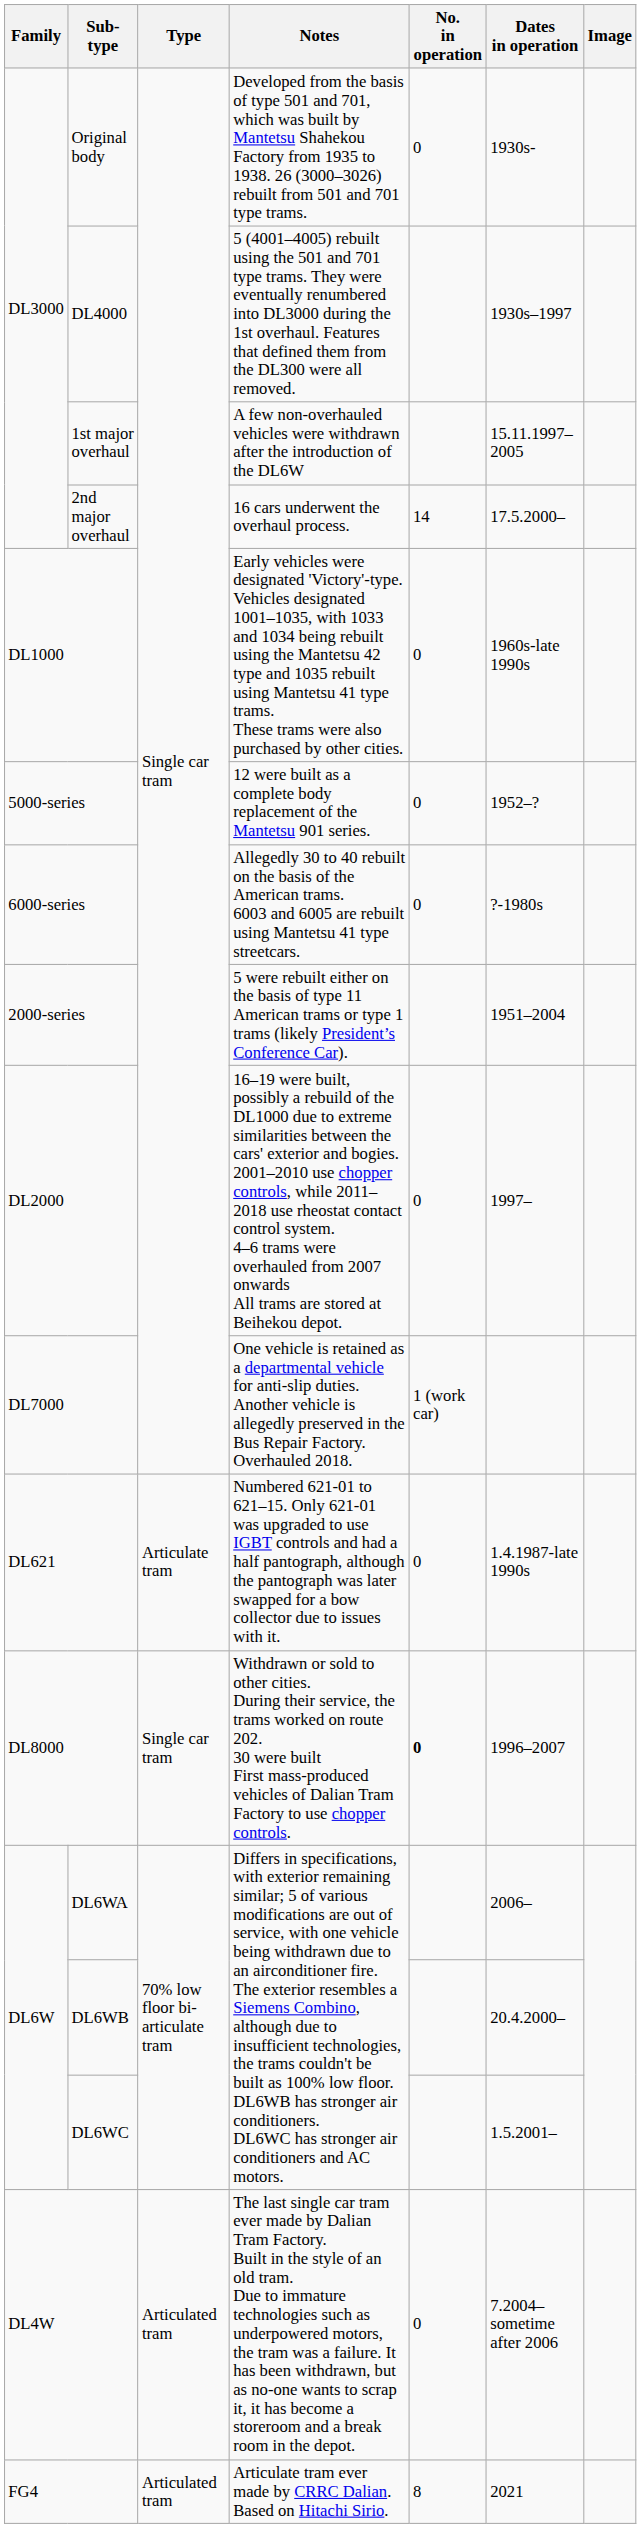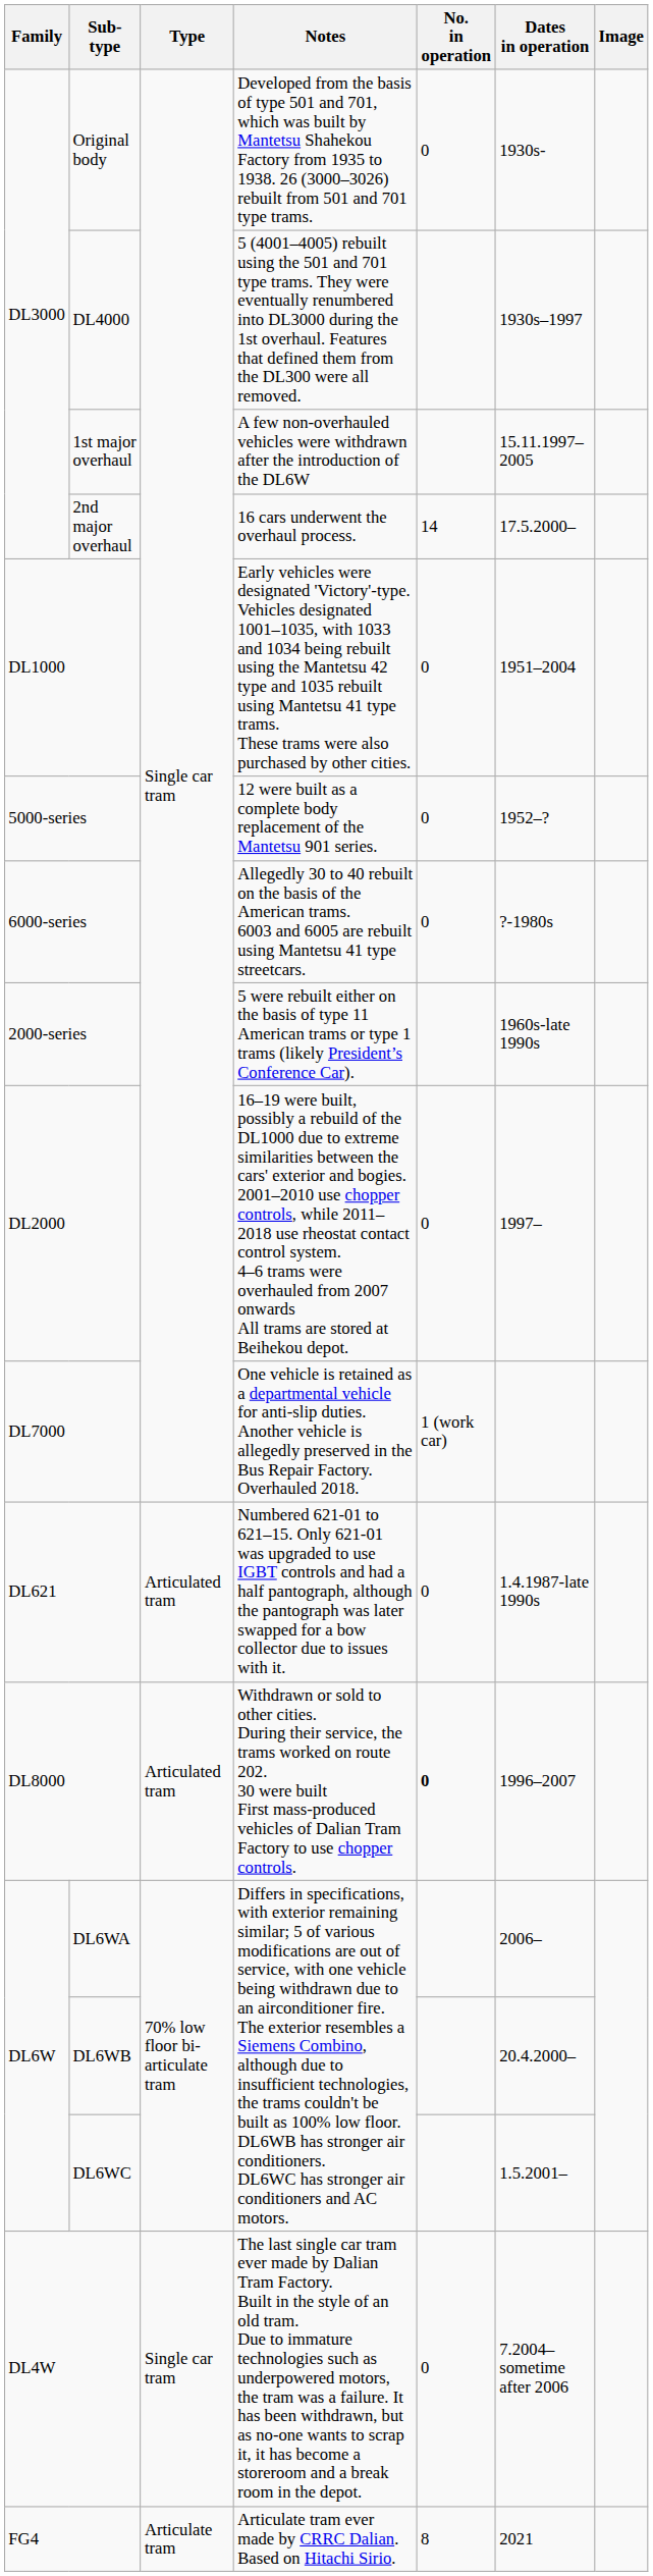 <table class="wikitable">
 <tr>
 <th>Family</th>
 <th>Sub-type</th>
 <th>Type</th>
 <th>Notes</th>
 <th>No.<br>in operation</th>
 <th>Dates<br>in operation</th>
 <th>Image</th>
 </tr>
 <tr>
 <td rowspan="4">DL3000</td>
 <td>Original body</td>
 <td rowspan="10">Single car tram</td>
 <td>Developed from the basis of type 501 and 701, which was built by <a href='#'>Mantetsu</a> Shahekou Factory from 1935 to 1938. 26 (3000–3026) rebuilt from 501 and 701 type trams.</td>
 <td>0</td>
 <td>1930s-</td>
 <td></td>
 </tr>
 <tr>
 <td>DL4000</td>
 <td>5 (4001–4005) rebuilt using the 501 and 701 type trams. They were eventually renumbered into DL3000 during the 1st overhaul. Features that defined them from the DL300 were all removed.</td>
 <td></td>
 <td>1930s–1997</td>
 <td></td>
 </tr>
 <tr>
 <td>1st major overhaul</td>
 <td>A few non-overhauled vehicles were withdrawn after the introduction of the DL6W</td>
 <td></td>
 <td>15.11.1997–2005</td>
 <td></td>
 </tr>
 <tr>
 <td>2nd major overhaul</td>
 <td>16 cars underwent the overhaul process.</td>
 <td>14</td>
 <td>17.5.2000–</td>
 <td></td>
 </tr>
 <tr>
 <td colspan="2">DL1000</td>
 <td>Early vehicles were designated 'Victory'-type.<br>Vehicles designated 1001–1035, with 1033 and 1034 being rebuilt using the Mantetsu 42 type and 1035 rebuilt using Mantetsu 41 type trams.<br>These trams were also purchased by other cities.</td>
 <td>0</td>
-<td>1960s-late 1990s</td>
+<td>1951–2004</td>
 <td></td>
 </tr>
 <tr>
 <td colspan="2">5000-series</td>
 <td>12 were built as a complete body replacement of the <a href='#'>Mantetsu</a> 901 series.</td>
 <td>0</td>
 <td>1952–?</td>
 <td></td>
 </tr>
 <tr>
 <td colspan="2">6000-series</td>
 <td>Allegedly 30 to 40 rebuilt on the basis of the American trams.<br>6003 and 6005 are rebuilt using Mantetsu 41 type streetcars.</td>
 <td>0</td>
 <td>?-1980s</td>
 <td></td>
 </tr>
 <tr>
 <td colspan="2">2000-series</td>
 <td>5 were rebuilt either on the basis of type 11 American trams or type 1 trams (likely <a href='#'>President’s Conference Car</a>).</td>
 <td></td>
-<td>1951–2004</td>
+<td>1960s-late 1990s</td>
 <td></td>
 </tr>
 <tr>
 <td colspan="2">DL2000</td>
 <td>16–19 were built, possibly a rebuild of the DL1000 due to extreme similarities between the cars' exterior and bogies.<br>2001–2010 use <a href='#'>chopper controls</a>, while 2011–2018 use rheostat contact control system.<br>4–6 trams were overhauled from 2007 onwards<br>All trams are stored at Beihekou depot.</td>
 <td>0</td>
 <td>1997–</td>
 <td></td>
 </tr>
 <tr>
 <td colspan="2">DL7000</td>
 <td>One vehicle is retained as a <a href='#'>departmental vehicle</a> for anti-slip duties. Another vehicle is allegedly preserved in the Bus Repair Factory.<br>Overhauled 2018.</td>
 <td>1 (work car)</td>
 <td></td>
 <td></td>
 </tr>
 <tr>
 <td colspan="2">DL621</td>
-<td>Articulate tram</td>
+<td>Articulated tram</td>
 <td>Numbered 621-01 to 621–15. Only 621-01 was upgraded to use <a href='#'>IGBT</a> controls and had a half pantograph, although the pantograph was later swapped for a bow collector due to issues with it.</td>
 <td>0</td>
 <td>1.4.1987-late 1990s</td>
 <td></td>
 </tr>
 <tr>
 <td colspan="2">DL8000</td>
-<td>Single car tram</td>
+<td>Articulated tram</td>
 <td>Withdrawn or sold to other cities.<br>During their service, the trams worked on route 202.<br>30 were built<br>First mass-produced vehicles of Dalian Tram Factory to use <a href='#'>chopper controls</a>.</td>
 <td><strong>0</strong></td>
 <td>1996–2007</td>
 <td></td>
 </tr>
 <tr>
 <td rowspan="3">DL6W</td>
 <td>DL6WA</td>
 <td rowspan="3">70% low floor bi-articulate tram</td>
 <td rowspan="3">Differs in specifications, with exterior remaining similar; 5 of various modifications are out of service, with one vehicle being withdrawn due to an airconditioner fire.<br>The exterior resembles a <a href='#'>Siemens Combino</a>, although due to insufficient technologies, the trams couldn't be built as 100% low floor.<br>DL6WB has stronger air conditioners.<br>DL6WC has stronger air conditioners and AC motors.</td>
 <td></td>
 <td>2006–</td>
 <td rowspan="3"></td>
 </tr>
 <tr>
 <td>DL6WB</td>
 <td></td>
 <td>20.4.2000–</td>
 </tr>
 <tr>
 <td>DL6WC</td>
 <td></td>
 <td>1.5.2001–</td>
 </tr>
 <tr>
 <td colspan="2">DL4W</td>
-<td>Articulated tram</td>
+<td>Single car tram</td>
 <td>The last single car tram ever made by Dalian Tram Factory.<br>Built in the style of an old tram.<br>Due to immature technologies such as underpowered motors, the tram was a failure. It has been withdrawn, but as no-one wants to scrap it, it has become a storeroom and a break room in the depot.</td>
 <td>0</td>
 <td>7.2004– sometime after 2006</td>
 <td></td>
 </tr>
 <tr>
 <td colspan="2">FG4</td>
-<td>Articulated tram</td>
+<td>Articulate tram</td>
 <td>Articulate tram ever made by <a href='#'>CRRC Dalian</a>.<br>Based on <a href='#'>Hitachi Sirio</a>.</td>
 <td>8</td>
 <td>2021</td>
 <td></td>
 </tr>
 </table>
